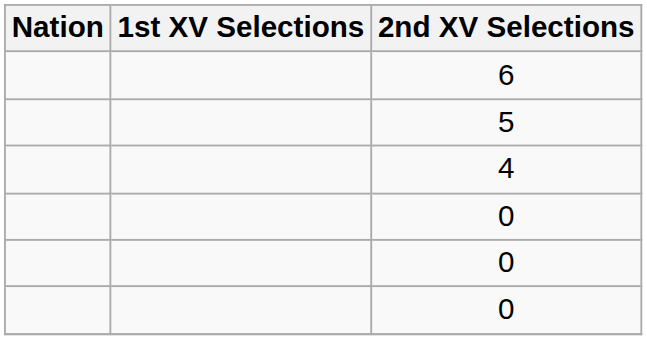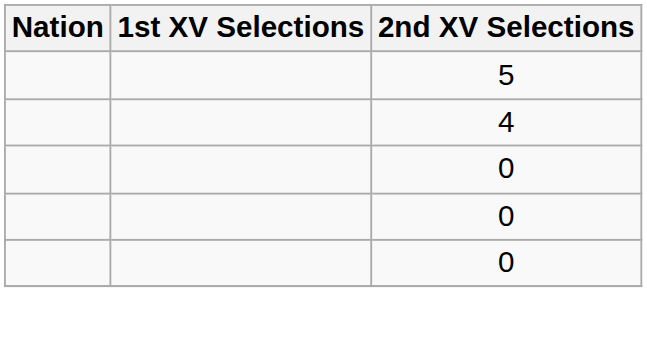 <table class="wikitable">
 <tr>
 <th scope=col>Nation</th>
 <th scope=col>1st XV Selections</th>
 <th scope=col>2nd XV Selections</th>
-</tr>
-<tr>
-<td></td>
-<td align="center"></td>
-<td align="center">6</td>
 </tr>
 <tr>
 <td></td>
 <td align="center"></td>
 <td align="center">5</td>
 </tr>
 <tr>
 <td></td>
 <td align="center"></td>
 <td align="center">4</td>
 </tr>
 <tr>
 <td></td>
 <td align="center"></td>
 <td align="center">0</td>
 </tr>
 <tr>
 <td></td>
 <td align="center"></td>
 <td align="center">0</td>
 </tr>
 <tr>
 <td></td>
 <td align="center"></td>
 <td align="center">0</td>
 </tr>
 <tr>
 </tr>
 </table>
